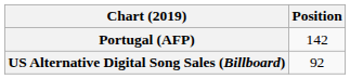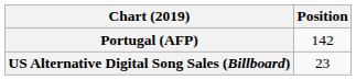 <table class="wikitable plainrowheaders sortable" style="text-align:center;">
 <tr>
 <th scope="col">Chart (2019)</th>
 <th scope="col">Position</th>
 </tr>
 <tr>
 <th scope="row">Portugal (AFP)</th>
 <td>142</td>
 </tr>
 <tr>
 <th scope="row">US Alternative Digital Song Sales (<em>Billboard</em>)</th>
-<td>92</td>
+<td>23</td>
 </tr>
 </table>
